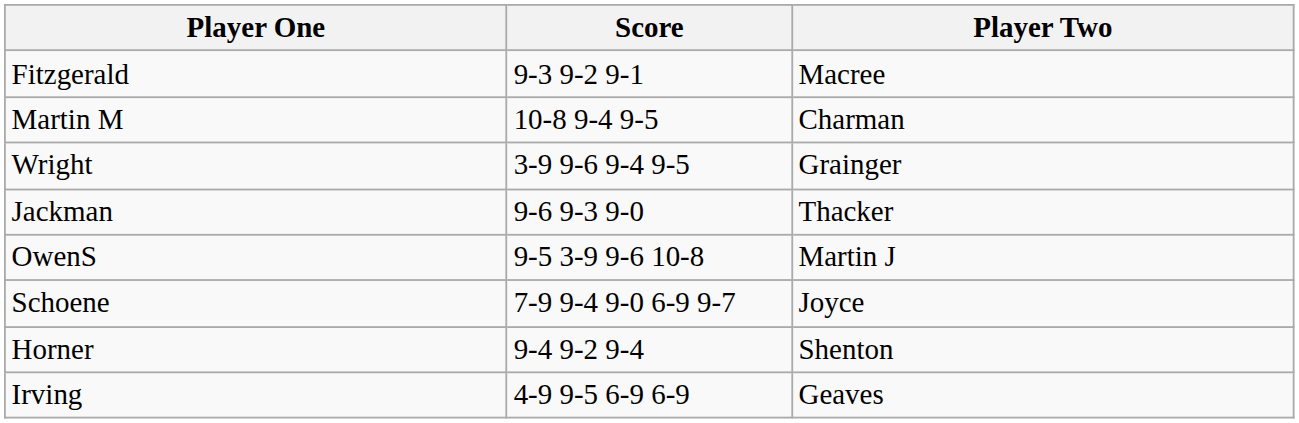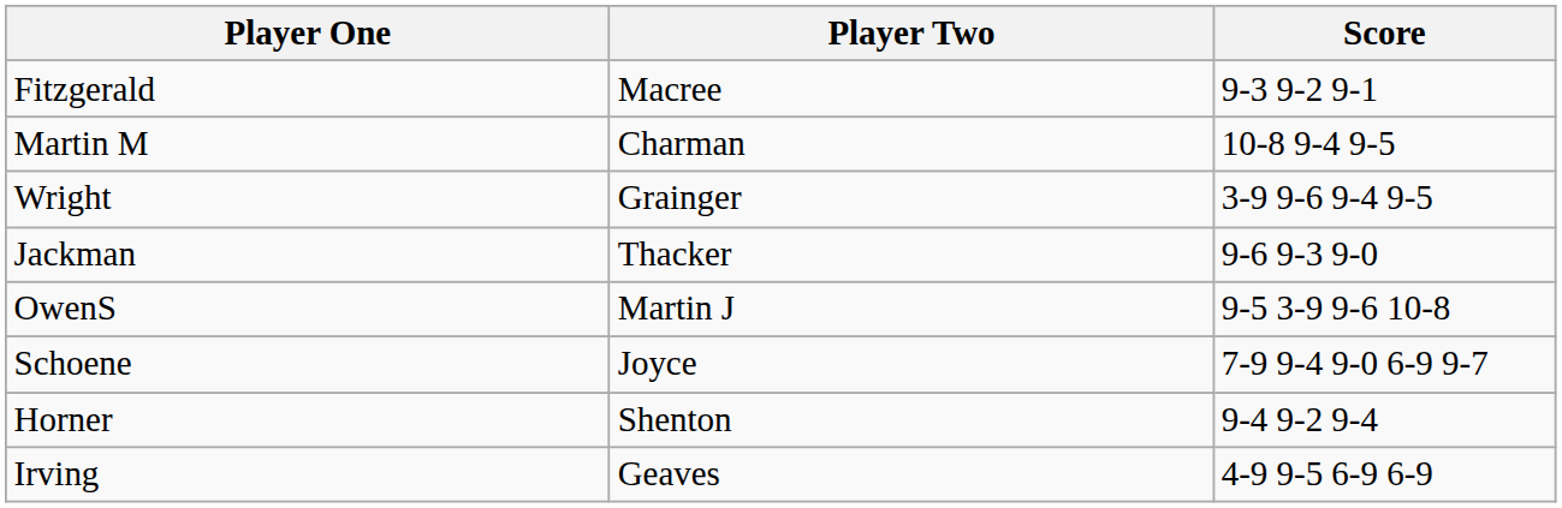 <table class="wikitable">
 <tr>
 <th width=270>Player One</th>
+<th width=270>Player Two</th>
 <th width=150>Score</th>
-<th width=270>Player Two</th>
 </tr>
 <tr>
 <td> Fitzgerald</td>
+<td> Macree</td>
 <td>9-3 9-2 9-1</td>
-<td> Macree</td>
 </tr>
 <tr>
 <td> Martin M</td>
+<td> Charman</td>
 <td>10-8 9-4 9-5</td>
-<td> Charman</td>
 </tr>
 <tr>
 <td> Wright</td>
+<td> Grainger</td>
 <td>3-9 9-6 9-4 9-5</td>
-<td> Grainger</td>
 </tr>
 <tr>
 <td> Jackman</td>
+<td> Thacker</td>
 <td>9-6 9-3 9-0</td>
-<td> Thacker</td>
 </tr>
 <tr>
 <td> OwenS</td>
+<td> Martin J</td>
 <td>9-5 3-9 9-6 10-8</td>
-<td> Martin J</td>
 </tr>
 <tr>
 <td> Schoene</td>
+<td> Joyce</td>
 <td>7-9 9-4 9-0 6-9 9-7</td>
-<td> Joyce</td>
 </tr>
 <tr>
 <td> Horner</td>
+<td> Shenton</td>
 <td>9-4 9-2 9-4</td>
-<td> Shenton</td>
 </tr>
 <tr>
 <td> Irving</td>
+<td> Geaves</td>
 <td>4-9 9-5 6-9 6-9</td>
-<td> Geaves</td>
 </tr>
 </table>
